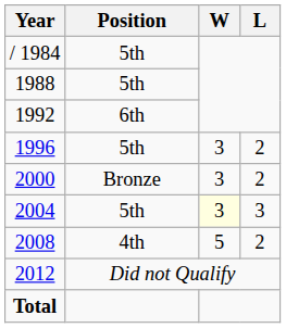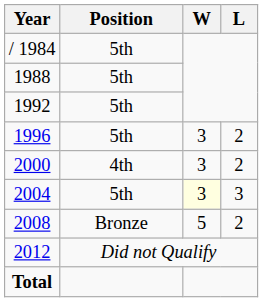 <table class="wikitable" style="text-align: center;">
 <tr>
 <th>Year</th>
 <th width="100">Position</th>
 <th width="25">W</th>
 <th width="25">L</th>
 </tr>
 <tr>
 <td>/ 1984</td>
 <td>5th</td>
 </tr>
 <tr>
 <td> 1988</td>
 <td>5th</td>
 </tr>
 <tr>
 <td> 1992</td>
-<td>6th</td>
+<td>5th</td>
 </tr>
 <tr>
 <td> <a href='#'>1996</a></td>
 <td>5th</td>
 <td>3</td>
 <td>2</td>
 </tr>
 <tr>
 <td> <a href='#'>2000</a></td>
-<td>Bronze</td>
+<td>4th</td>
 <td>3</td>
 <td>2</td>
 </tr>
 <tr>
 <td> <a href='#'>2004</a></td>
 <td>5th</td>
 <td style="background: lightyellow;">3</td>
 <td>3</td>
 </tr>
 <tr>
 <td> <a href='#'>2008</a></td>
-<td>4th</td>
+<td>Bronze</td>
 <td>5</td>
 <td>2</td>
 </tr>
 <tr>
 <td> <a href='#'>2012</a></td>
 <td colspan=3><em>Did not Qualify</em></td>
 </tr>
 <tr>
 <td><strong>Total</strong></td>
 <td></td>
 </tr>
 </table>
